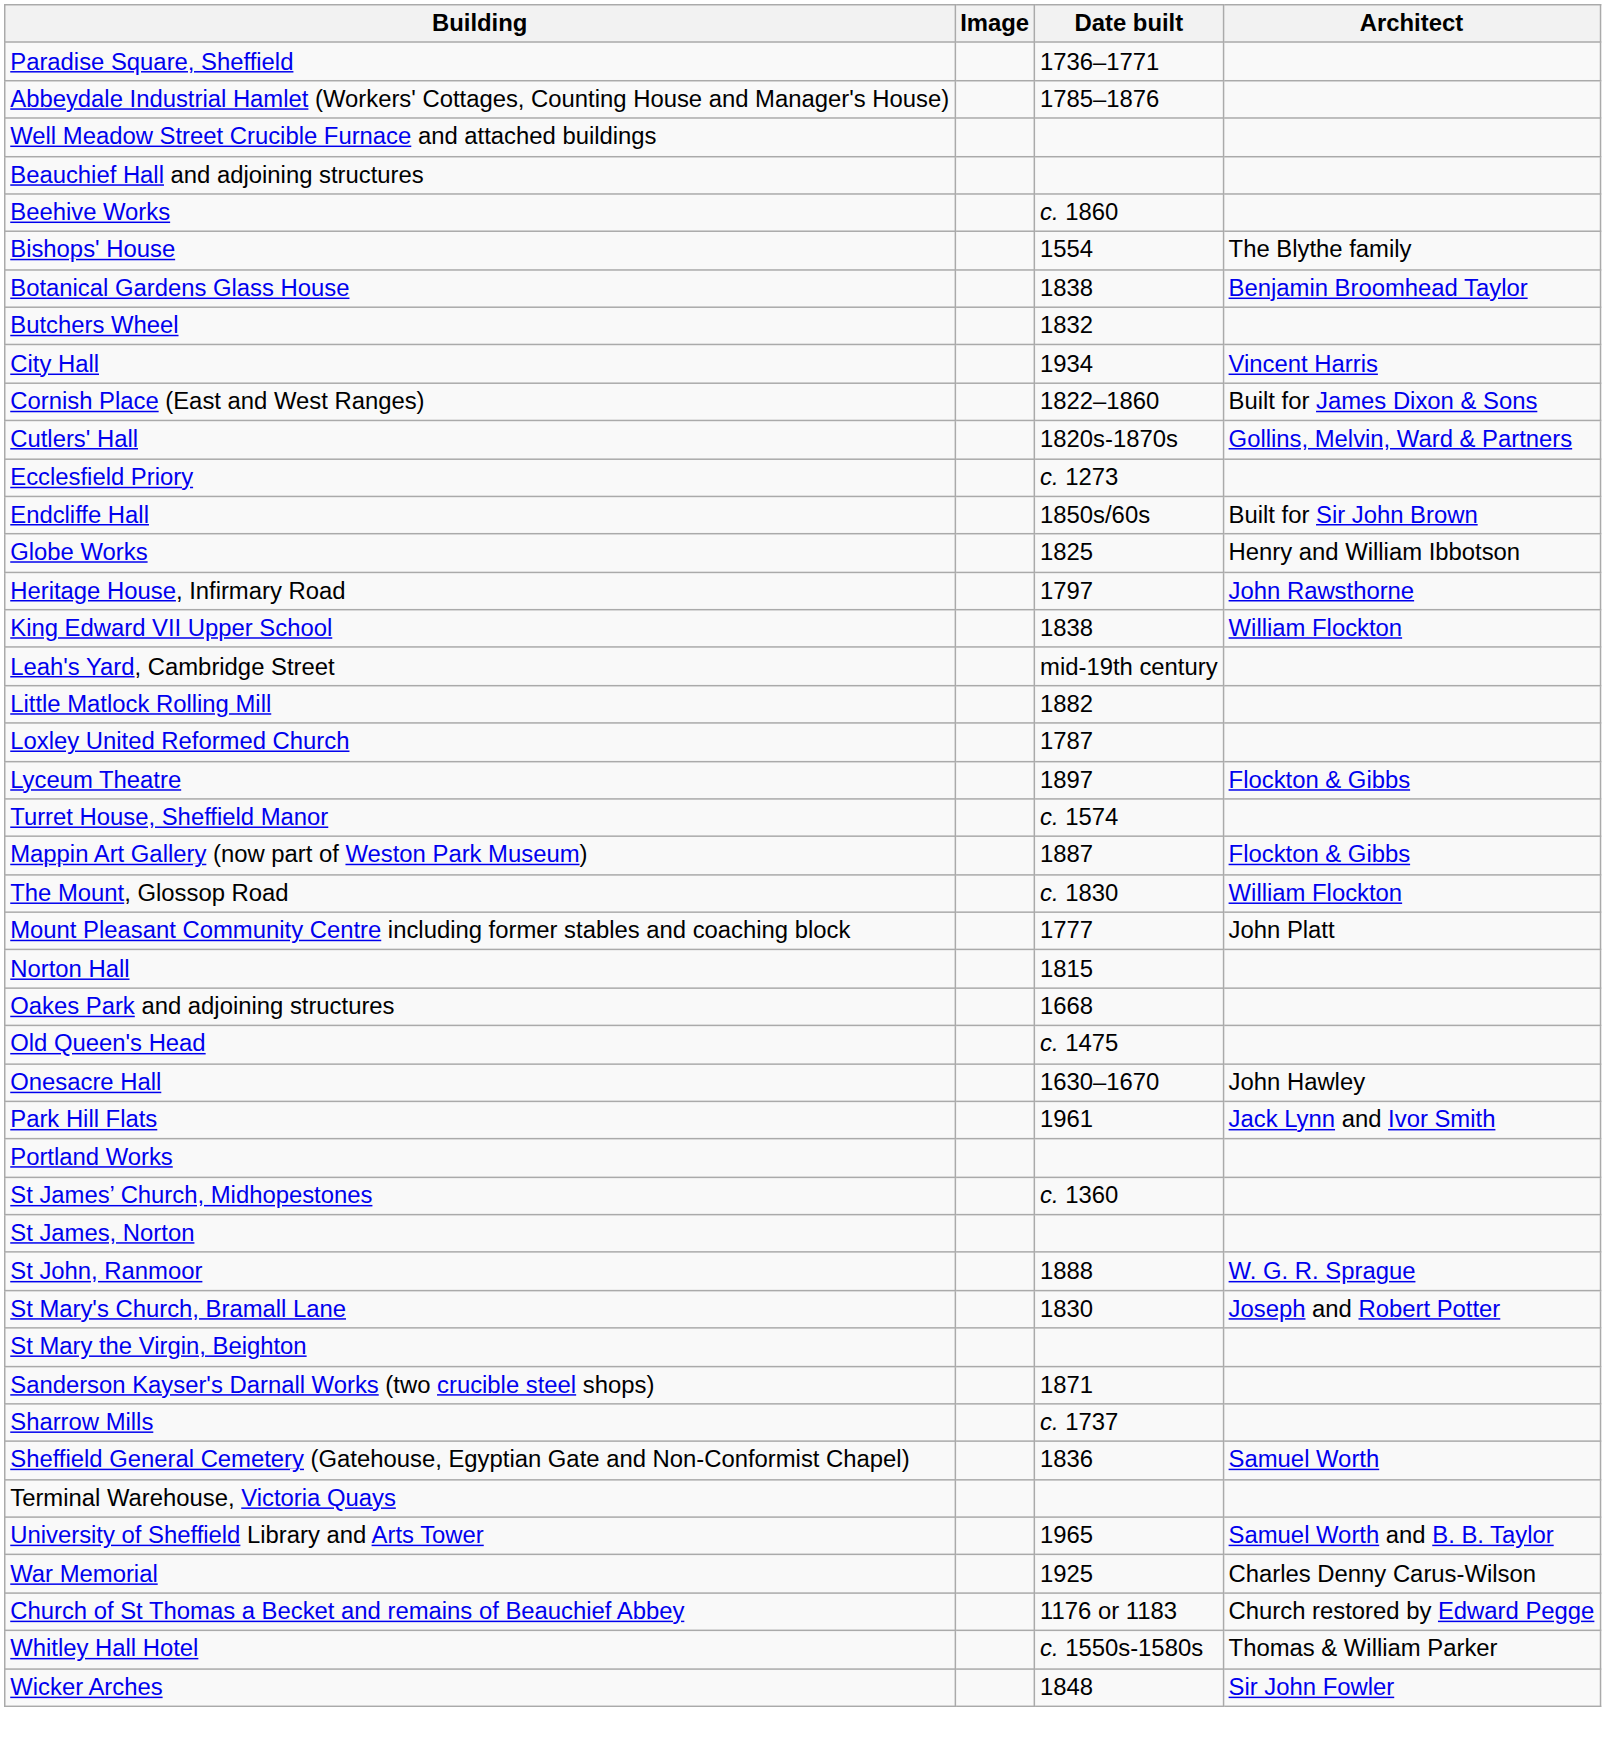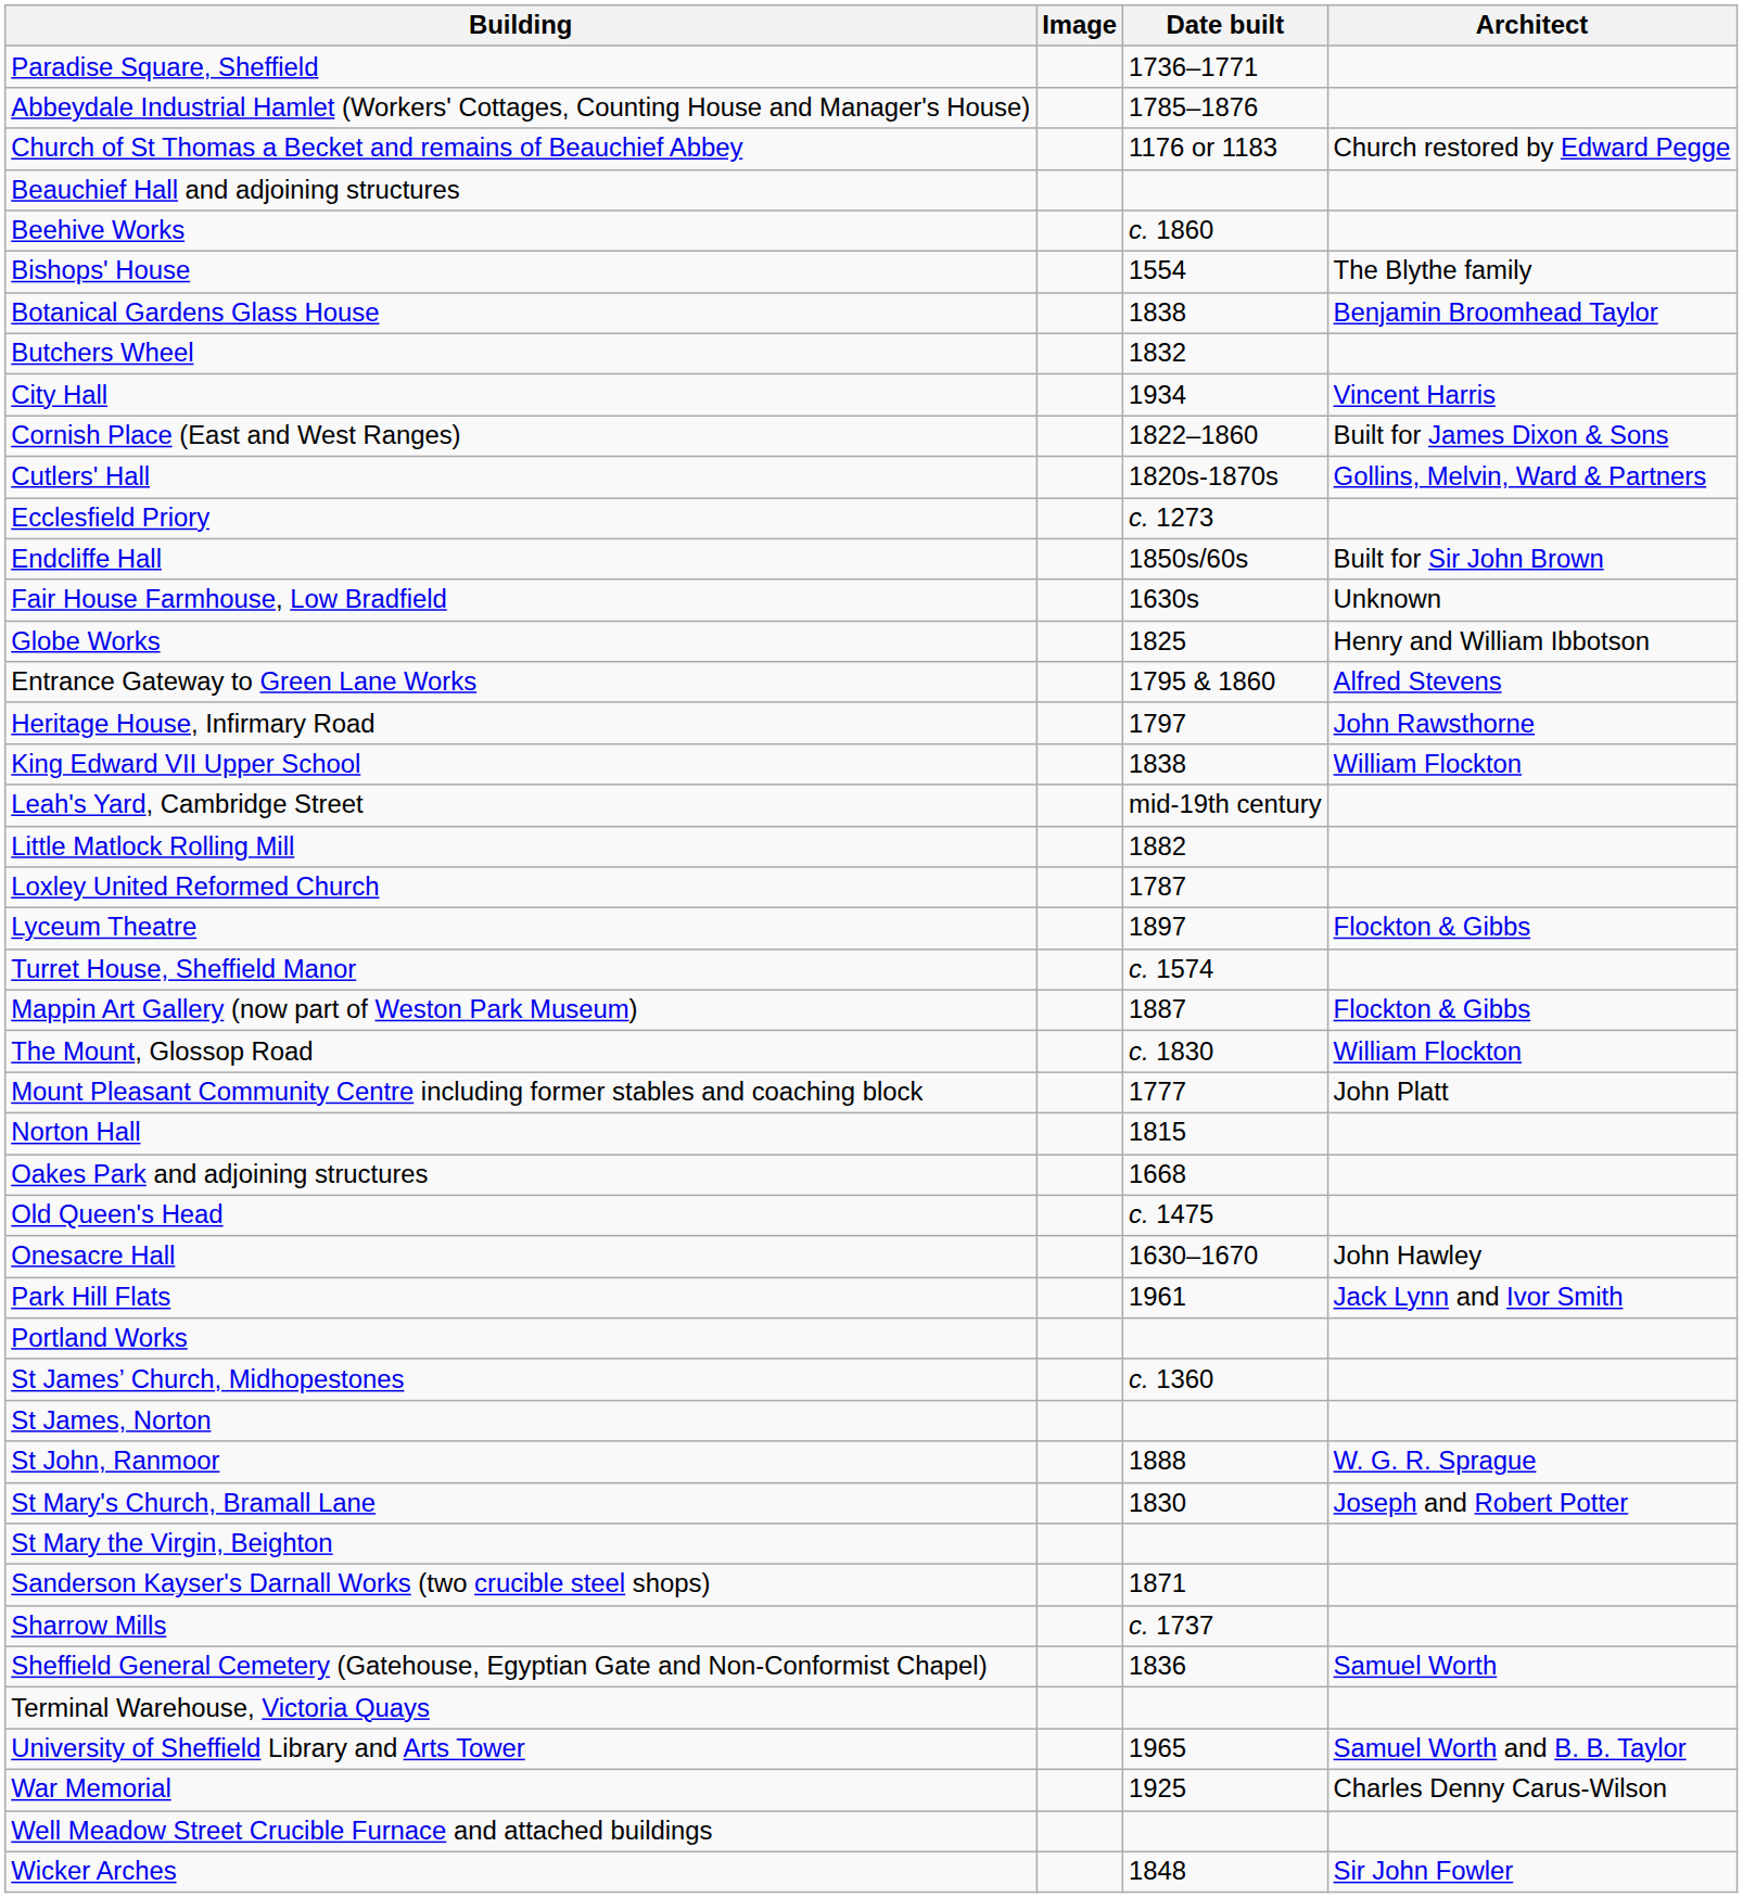 <table class="wikitable sortable">
 <tr>
 <th>Building</th>
 <th>Image</th>
 <th>Date built</th>
 <th>Architect</th>
 </tr>
 <tr>
 <td><a href='#'>Paradise Square, Sheffield</a></td>
 <td></td>
 <td>1736–1771</td>
 <td></td>
 </tr>
 <tr>
 <td><a href='#'>Abbeydale Industrial Hamlet</a> (Workers' Cottages, Counting House and Manager's House)</td>
 <td></td>
 <td>1785–1876</td>
 <td></td>
 </tr>
 <tr>
-<td><a href='#'>Well Meadow Street Crucible Furnace</a> and attached buildings</td>
+<td><a href='#'>Church of St Thomas a Becket and remains of Beauchief Abbey</a></td>
 <td></td>
-<td></td>
-<td></td>
+<td>1176 or 1183</td>
+<td>Church restored by <a href='#'>Edward Pegge</a></td>
 </tr>
 <tr>
 <td><a href='#'>Beauchief Hall</a> and adjoining structures</td>
 <td></td>
 <td></td>
 <td></td>
 </tr>
 <tr>
 <td><a href='#'>Beehive Works</a></td>
 <td></td>
 <td><em>c.</em> 1860</td>
 <td></td>
 </tr>
 <tr>
 <td><a href='#'>Bishops' House</a></td>
 <td></td>
 <td>1554</td>
 <td>The Blythe family</td>
 </tr>
 <tr>
 <td><a href='#'>Botanical Gardens Glass House</a></td>
 <td></td>
 <td>1838</td>
 <td><a href='#'>Benjamin Broomhead Taylor</a></td>
 </tr>
 <tr>
 <td><a href='#'>Butchers Wheel</a></td>
 <td></td>
 <td>1832</td>
 <td></td>
 </tr>
 <tr>
 <td><a href='#'>City Hall</a></td>
 <td></td>
 <td>1934</td>
 <td><a href='#'>Vincent Harris</a></td>
 </tr>
 <tr>
 <td><a href='#'>Cornish Place</a> (East and West Ranges)</td>
 <td></td>
 <td>1822–1860</td>
 <td>Built for <a href='#'>James Dixon & Sons</a></td>
 </tr>
 <tr>
 <td><a href='#'>Cutlers' Hall</a></td>
 <td></td>
 <td>1820s-1870s</td>
 <td><a href='#'>Gollins, Melvin, Ward & Partners</a></td>
 </tr>
 <tr>
 <td><a href='#'>Ecclesfield Priory</a></td>
 <td></td>
 <td><em>c.</em> 1273</td>
 <td></td>
 </tr>
 <tr>
 <td><a href='#'>Endcliffe Hall</a></td>
 <td></td>
 <td>1850s/60s</td>
 <td>Built for <a href='#'>Sir John Brown</a></td>
 </tr>
 <tr>
+<td><a href='#'>Fair House Farmhouse</a>, <a href='#'>Low Bradfield</a></td>
+<td></td>
+<td>1630s</td>
+<td>Unknown</td>
+</tr>
+<tr>
 <td><a href='#'>Globe Works</a></td>
 <td></td>
 <td>1825</td>
 <td>Henry and William Ibbotson</td>
+</tr>
+<tr>
+<td>Entrance Gateway to <a href='#'>Green Lane Works</a></td>
+<td></td>
+<td>1795 & 1860</td>
+<td><a href='#'>Alfred Stevens</a></td>
 </tr>
 <tr>
 <td><a href='#'>Heritage House</a>, Infirmary Road</td>
 <td></td>
 <td>1797</td>
 <td><a href='#'>John Rawsthorne</a></td>
 </tr>
 <tr>
 <td><a href='#'>King Edward VII Upper School</a></td>
 <td></td>
 <td>1838</td>
 <td><a href='#'>William Flockton</a></td>
 </tr>
 <tr>
 <td><a href='#'>Leah's Yard</a>, Cambridge Street</td>
 <td></td>
 <td>mid-19th century</td>
 <td></td>
 </tr>
 <tr>
 <td><a href='#'>Little Matlock Rolling Mill</a></td>
 <td></td>
 <td>1882</td>
 <td></td>
 </tr>
 <tr>
 <td><a href='#'>Loxley United Reformed Church</a></td>
 <td></td>
 <td>1787</td>
 <td></td>
 </tr>
 <tr>
 <td><a href='#'>Lyceum Theatre</a></td>
 <td></td>
 <td>1897</td>
 <td><a href='#'>Flockton & Gibbs</a></td>
 </tr>
 <tr>
 <td><a href='#'>Turret House, Sheffield Manor</a></td>
 <td></td>
 <td><em>c.</em> 1574</td>
 <td></td>
 </tr>
 <tr>
 <td><a href='#'>Mappin Art Gallery</a> (now part of <a href='#'>Weston Park Museum</a>)</td>
 <td></td>
 <td>1887</td>
 <td><a href='#'>Flockton & Gibbs</a></td>
 </tr>
 <tr>
 <td><a href='#'>The Mount</a>, Glossop Road</td>
 <td></td>
 <td><em>c.</em> 1830</td>
 <td><a href='#'>William Flockton</a></td>
 </tr>
 <tr>
 <td><a href='#'>Mount Pleasant Community Centre</a> including former stables and coaching block</td>
 <td></td>
 <td>1777</td>
 <td>John Platt</td>
 </tr>
 <tr>
 <td><a href='#'>Norton Hall</a></td>
 <td></td>
 <td>1815</td>
 <td></td>
 </tr>
 <tr>
 <td><a href='#'>Oakes Park</a> and adjoining structures</td>
 <td></td>
 <td>1668</td>
 <td></td>
 </tr>
 <tr>
 <td><a href='#'>Old Queen's Head</a></td>
 <td></td>
 <td><em>c.</em> 1475</td>
 <td></td>
 </tr>
 <tr>
 <td><a href='#'>Onesacre Hall</a></td>
 <td></td>
 <td>1630–1670</td>
 <td>John Hawley</td>
 </tr>
 <tr>
 <td><a href='#'>Park Hill Flats</a></td>
 <td></td>
 <td>1961</td>
 <td><a href='#'>Jack Lynn</a> and <a href='#'>Ivor Smith</a></td>
 </tr>
 <tr>
 <td><a href='#'>Portland Works</a></td>
 <td></td>
 <td></td>
 <td></td>
 </tr>
 <tr>
 <td><a href='#'>St James’ Church, Midhopestones</a></td>
 <td></td>
 <td><em>c.</em> 1360</td>
 <td></td>
 </tr>
 <tr>
 <td><a href='#'>St James, Norton</a></td>
 <td></td>
 <td></td>
 <td></td>
 </tr>
 <tr>
 <td><a href='#'>St John, Ranmoor</a></td>
 <td></td>
 <td>1888</td>
 <td><a href='#'>W. G. R. Sprague</a></td>
 </tr>
 <tr>
 <td><a href='#'>St Mary's Church, Bramall Lane</a></td>
 <td></td>
 <td>1830</td>
 <td><a href='#'>Joseph</a> and <a href='#'>Robert Potter</a></td>
 </tr>
 <tr>
 <td><a href='#'>St Mary the Virgin, Beighton</a></td>
 <td></td>
 <td></td>
 <td></td>
 </tr>
 <tr>
 <td><a href='#'>Sanderson Kayser's Darnall Works</a> (two <a href='#'>crucible steel</a> shops)</td>
 <td></td>
 <td>1871</td>
 <td></td>
 </tr>
 <tr>
 <td><a href='#'>Sharrow Mills</a></td>
 <td></td>
 <td><em>c.</em> 1737</td>
 <td></td>
 </tr>
 <tr>
 <td><a href='#'>Sheffield General Cemetery</a> (Gatehouse, Egyptian Gate and Non-Conformist Chapel)</td>
 <td></td>
 <td>1836</td>
 <td><a href='#'>Samuel Worth</a></td>
 </tr>
 <tr>
 <td>Terminal Warehouse, <a href='#'>Victoria Quays</a></td>
 <td></td>
 <td></td>
 <td></td>
 </tr>
 <tr>
 <td><a href='#'>University of Sheffield</a> Library and <a href='#'>Arts Tower</a></td>
 <td></td>
 <td>1965</td>
 <td><a href='#'>Samuel Worth</a> and <a href='#'>B. B. Taylor</a></td>
 </tr>
 <tr>
 <td><a href='#'>War Memorial</a></td>
 <td></td>
 <td>1925</td>
 <td>Charles Denny Carus-Wilson</td>
 </tr>
 <tr>
-<td><a href='#'>Church of St Thomas a Becket and remains of Beauchief Abbey</a></td>
+<td><a href='#'>Well Meadow Street Crucible Furnace</a> and attached buildings</td>
 <td></td>
-<td>1176 or 1183</td>
-<td>Church restored by <a href='#'>Edward Pegge</a></td>
-</tr>
-<tr>
-<td><a href='#'>Whitley Hall Hotel</a></td>
 <td></td>
-<td><em>c.</em> 1550s-1580s</td>
-<td>Thomas & William Parker</td>
+<td></td>
 </tr>
 <tr>
 <td><a href='#'>Wicker Arches</a></td>
 <td></td>
 <td>1848</td>
 <td><a href='#'>Sir John Fowler</a></td>
 </tr>
 </table>
